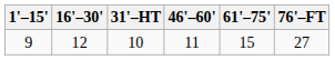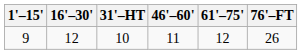 <table class="wikitable" style="text-align:center">
 <tr>
 <th>1'–15'</th>
 <th>16'–30'</th>
 <th>31'–HT</th>
 <th>46'–60'</th>
 <th>61'–75'</th>
 <th>76'–FT</th>
 </tr>
 <tr>
 <td>9</td>
 <td>12</td>
 <td>10</td>
 <td>11</td>
-<td>15</td>
-<td>27</td>
+<td>12</td>
+<td>26</td>
 </tr>
 </table>
